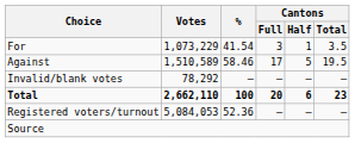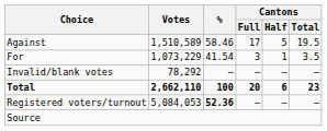 <table class=wikitable style=text-align:right>
 <tr>
 <th rowspan=2>Choice</th>
 <th rowspan=2>Votes</th>
 <th rowspan=2>%</th>
 <th colspan=3>Cantons</th>
 </tr>
 <tr>
 <th>Full</th>
 <th>Half</th>
 <th>Total</th>
 </tr>
 <tr>
+<td align=left>Against</td>
+<td>1,510,589</td>
+<td>58.46</td>
+<td>17</td>
+<td>5</td>
+<td>19.5</td>
+</tr>
+<tr>
 <td align=left>For</td>
 <td>1,073,229</td>
 <td>41.54</td>
 <td>3</td>
 <td>1</td>
 <td>3.5</td>
-</tr>
-<tr>
-<td align=left>Against</td>
-<td>1,510,589</td>
-<td>58.46</td>
-<td>17</td>
-<td>5</td>
-<td>19.5</td>
 </tr>
 <tr>
 <td align=left>Invalid/blank votes</td>
 <td>78,292</td>
 <td>–</td>
 <td>–</td>
 <td>–</td>
 <td>–</td>
 </tr>
 <tr>
 <td align=left><strong>Total</strong></td>
 <td><strong>2,662,110</strong></td>
 <td><strong>100</strong></td>
 <td><strong>20</strong></td>
 <td><strong>6</strong></td>
 <td><strong>23</strong></td>
 </tr>
 <tr>
 <td align=left>Registered voters/turnout</td>
 <td>5,084,053</td>
-<td>52.36</td>
+<td><strong>52.36</strong></td>
 <td>–</td>
 <td>–</td>
 <td>–</td>
 </tr>
 <tr>
 <td style="text-align:left;" colspan="6">Source</td>
 </tr>
 </table>
